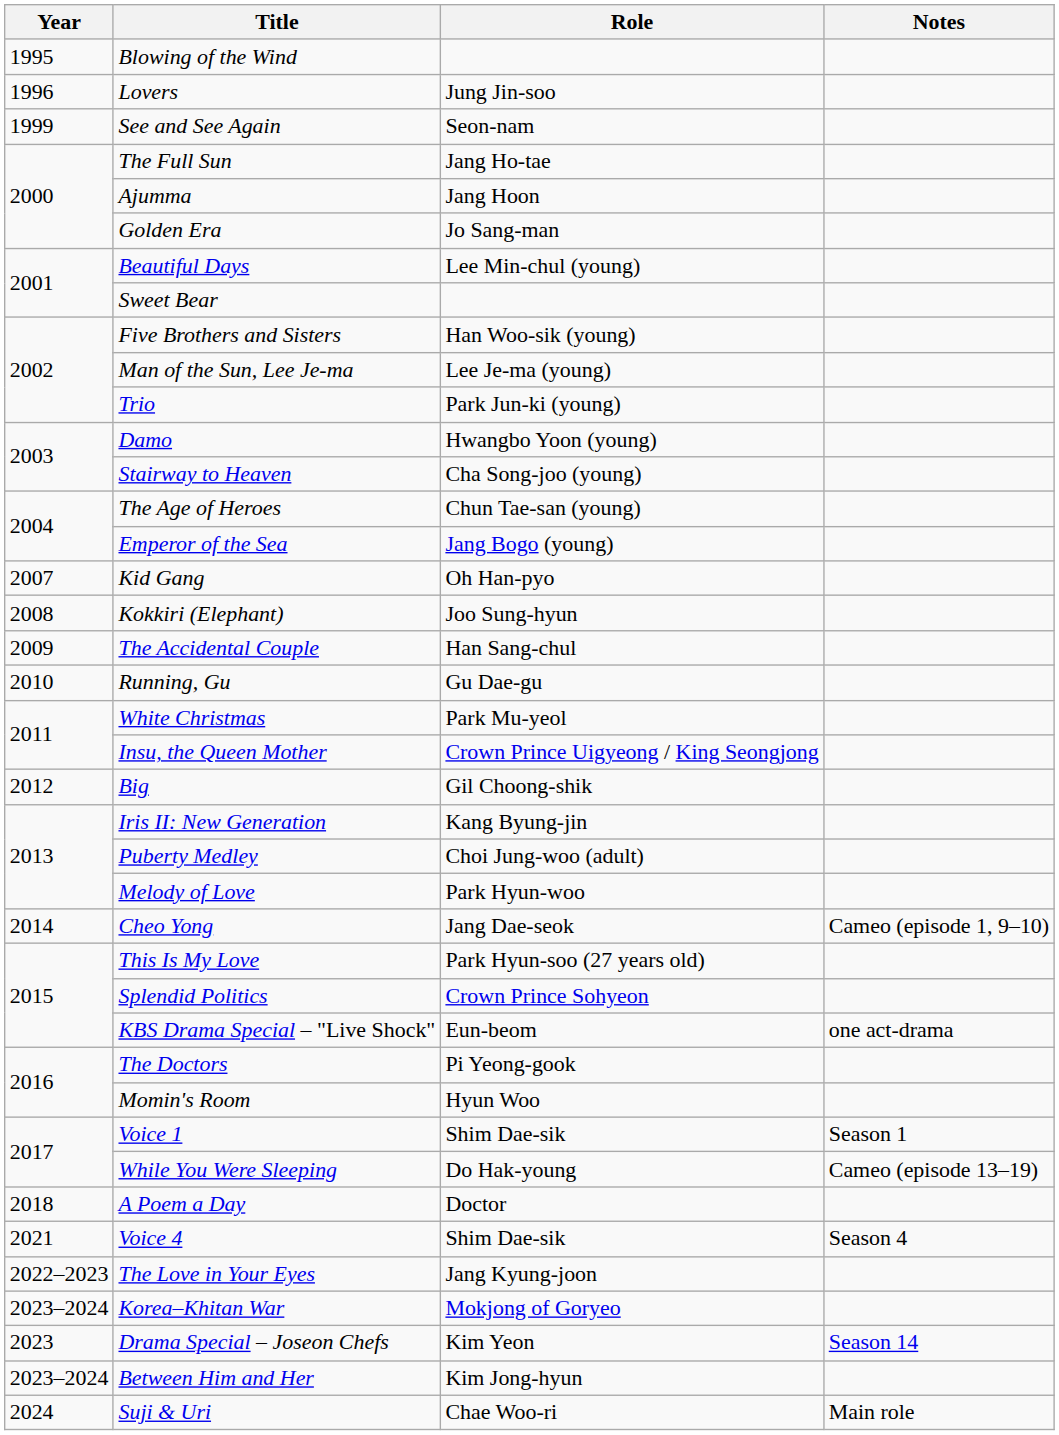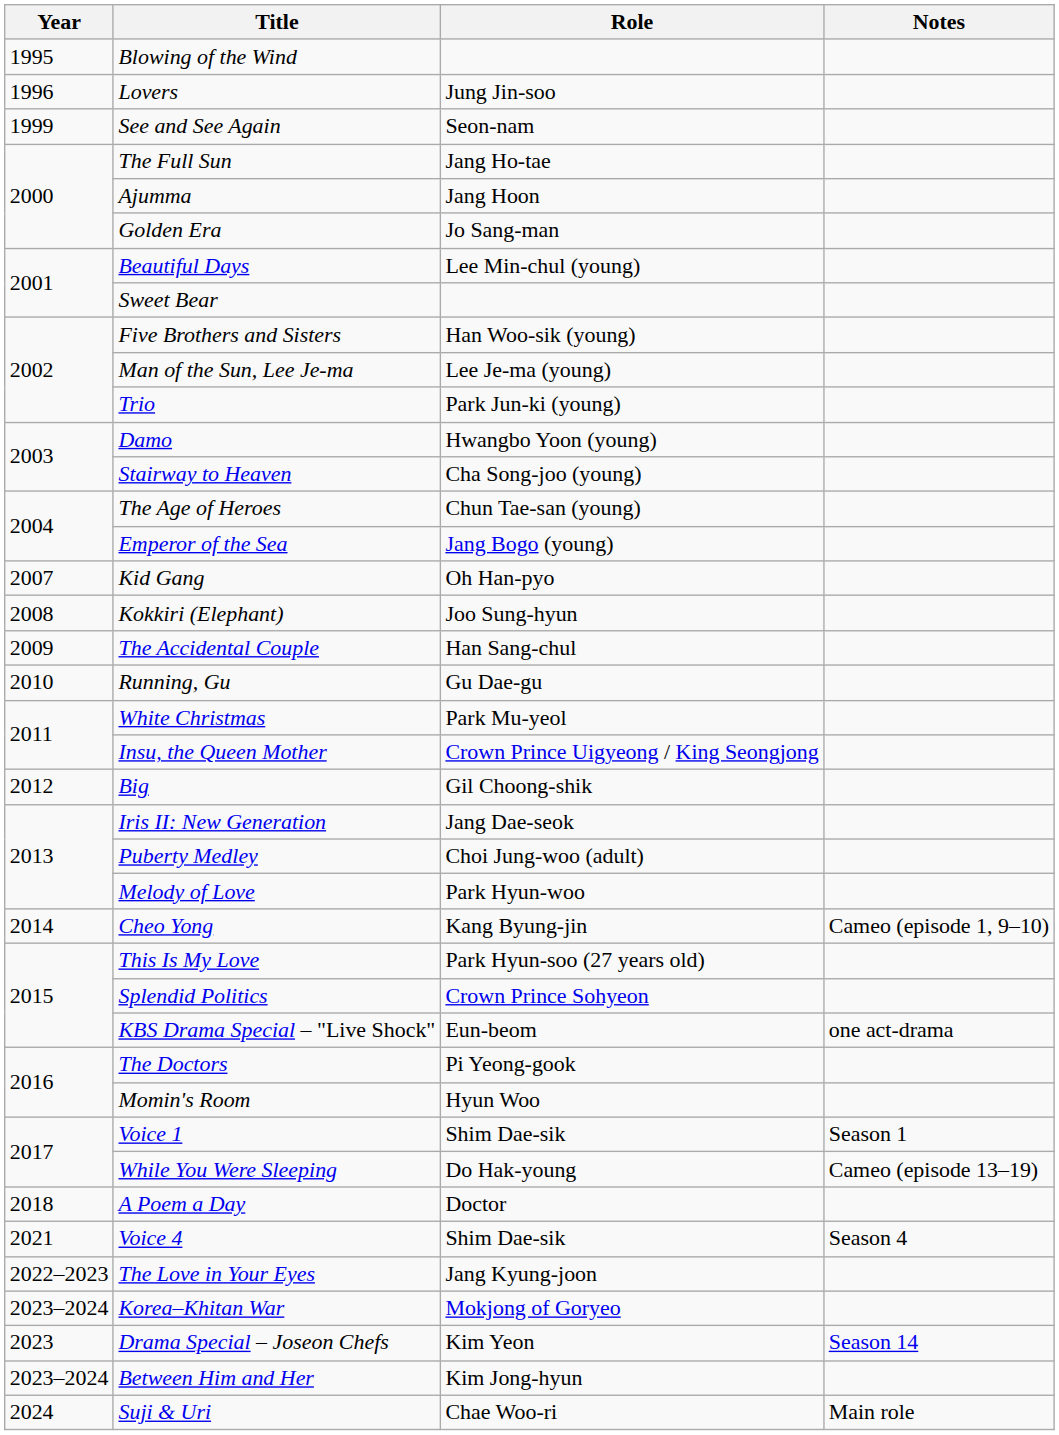 <table class="wikitable">
 <tr>
 <th>Year</th>
 <th>Title</th>
 <th>Role</th>
 <th>Notes</th>
 </tr>
 <tr>
 <td>1995</td>
 <td><em>Blowing of the Wind</em></td>
 <td></td>
 <td></td>
 </tr>
 <tr>
 <td>1996</td>
 <td><em>Lovers</em></td>
 <td>Jung Jin-soo</td>
 <td></td>
 </tr>
 <tr>
 <td>1999</td>
 <td><em>See and See Again</em></td>
 <td>Seon-nam</td>
 <td></td>
 </tr>
 <tr>
 <td rowspan=3>2000</td>
 <td><em>The Full Sun</em></td>
 <td>Jang Ho-tae</td>
 <td></td>
 </tr>
 <tr>
 <td><em>Ajumma</em></td>
 <td>Jang Hoon</td>
 <td></td>
 </tr>
 <tr>
 <td><em>Golden Era</em></td>
 <td>Jo Sang-man</td>
 <td></td>
 </tr>
 <tr>
 <td rowspan=2>2001</td>
 <td><em><a href='#'>Beautiful Days</a></em></td>
 <td>Lee Min-chul (young)</td>
 <td></td>
 </tr>
 <tr>
 <td><em>Sweet Bear</em></td>
 <td></td>
 <td></td>
 </tr>
 <tr>
 <td rowspan=3>2002</td>
 <td><em>Five Brothers and Sisters</em></td>
 <td>Han Woo-sik (young)</td>
 <td></td>
 </tr>
 <tr>
 <td><em>Man of the Sun, Lee Je-ma</em></td>
 <td>Lee Je-ma (young)</td>
 <td></td>
 </tr>
 <tr>
 <td><em><a href='#'>Trio</a></em></td>
 <td>Park Jun-ki (young)</td>
 <td></td>
 </tr>
 <tr>
 <td rowspan=2>2003</td>
 <td><em><a href='#'>Damo</a></em></td>
 <td>Hwangbo Yoon (young)</td>
 <td></td>
 </tr>
 <tr>
 <td><em><a href='#'>Stairway to Heaven</a></em></td>
 <td>Cha Song-joo (young)</td>
 <td></td>
 </tr>
 <tr>
 <td rowspan=2>2004</td>
 <td><em>The Age of Heroes</em></td>
 <td>Chun Tae-san (young)</td>
 <td></td>
 </tr>
 <tr>
 <td><em><a href='#'>Emperor of the Sea</a></em></td>
 <td><a href='#'>Jang Bogo</a> (young)</td>
 <td></td>
 </tr>
 <tr>
 <td>2007</td>
 <td><em>Kid Gang</em></td>
 <td>Oh Han-pyo</td>
 <td></td>
 </tr>
 <tr>
 <td>2008</td>
 <td><em>Kokkiri (Elephant)</em></td>
 <td>Joo Sung-hyun</td>
 <td></td>
 </tr>
 <tr>
 <td>2009</td>
 <td><em><a href='#'>The Accidental Couple</a></em></td>
 <td>Han Sang-chul</td>
 <td></td>
 </tr>
 <tr>
 <td>2010</td>
 <td><em>Running, Gu</em></td>
 <td>Gu Dae-gu</td>
 <td></td>
 </tr>
 <tr>
 <td rowspan=2>2011</td>
 <td><em><a href='#'>White Christmas</a></em></td>
 <td>Park Mu-yeol</td>
 <td></td>
 </tr>
 <tr>
 <td><em><a href='#'>Insu, the Queen Mother</a></em></td>
 <td><a href='#'>Crown Prince Uigyeong</a> / <a href='#'>King Seongjong</a></td>
 <td></td>
 </tr>
 <tr>
 <td>2012</td>
 <td><em><a href='#'>Big</a></em></td>
 <td>Gil Choong-shik</td>
 <td></td>
 </tr>
 <tr>
 <td rowspan=3>2013</td>
 <td><em><a href='#'>Iris II: New Generation</a></em></td>
-<td>Kang Byung-jin</td>
+<td>Jang Dae-seok</td>
 <td></td>
 </tr>
 <tr>
 <td><em><a href='#'>Puberty Medley</a></em></td>
 <td>Choi Jung-woo (adult)</td>
 <td></td>
 </tr>
 <tr>
 <td><em><a href='#'>Melody of Love</a></em></td>
 <td>Park Hyun-woo</td>
 <td></td>
 </tr>
 <tr>
 <td>2014</td>
 <td><em><a href='#'>Cheo Yong</a></em></td>
-<td>Jang Dae-seok</td>
+<td>Kang Byung-jin</td>
 <td>Cameo (episode 1, 9–10)</td>
 </tr>
 <tr>
 <td rowspan=3>2015</td>
 <td><em><a href='#'>This Is My Love</a></em></td>
 <td>Park Hyun-soo (27 years old)</td>
 <td></td>
 </tr>
 <tr>
 <td><em><a href='#'>Splendid Politics</a></em></td>
 <td><a href='#'>Crown Prince Sohyeon</a></td>
 <td></td>
 </tr>
 <tr>
 <td><em><a href='#'>KBS Drama Special</a></em> – "Live Shock"</td>
 <td>Eun-beom</td>
 <td>one act-drama</td>
 </tr>
 <tr>
 <td rowspan="2">2016</td>
 <td><em><a href='#'>The Doctors</a></em></td>
 <td>Pi Yeong-gook</td>
 <td></td>
 </tr>
 <tr>
 <td><em>Momin's Room</em></td>
 <td>Hyun Woo</td>
 <td></td>
 </tr>
 <tr>
 <td rowspan=2>2017</td>
 <td><em><a href='#'>Voice 1</a></em></td>
 <td>Shim Dae-sik</td>
 <td>Season 1</td>
 </tr>
 <tr>
 <td><em><a href='#'>While You Were Sleeping</a></em></td>
 <td>Do Hak-young</td>
 <td>Cameo (episode 13–19)</td>
 </tr>
 <tr>
 <td>2018</td>
 <td><em><a href='#'>A Poem a Day</a></em></td>
 <td>Doctor</td>
 <td></td>
 </tr>
 <tr>
 <td>2021</td>
 <td><em><a href='#'>Voice 4</a></em></td>
 <td>Shim Dae-sik</td>
 <td>Season 4</td>
 </tr>
 <tr>
 <td>2022–2023</td>
 <td><em><a href='#'>The Love in Your Eyes</a></em></td>
 <td>Jang Kyung-joon</td>
 <td></td>
 </tr>
 <tr>
 <td>2023–2024</td>
 <td><em><a href='#'>Korea–Khitan War</a></em></td>
 <td><a href='#'>Mokjong of Goryeo</a></td>
 <td></td>
 </tr>
 <tr>
 <td>2023</td>
 <td><em><a href='#'>Drama Special</a> – Joseon Chefs</em></td>
 <td>Kim Yeon</td>
 <td><a href='#'>Season 14</a></td>
 </tr>
 <tr>
 <td>2023–2024</td>
 <td><em><a href='#'>Between Him and Her</a></em></td>
 <td>Kim Jong-hyun</td>
 <td></td>
 </tr>
 <tr>
 <td>2024</td>
 <td><em><a href='#'>Suji & Uri</a></em></td>
 <td>Chae Woo-ri</td>
 <td>Main role</td>
 </tr>
 </table>
